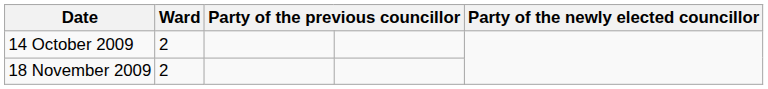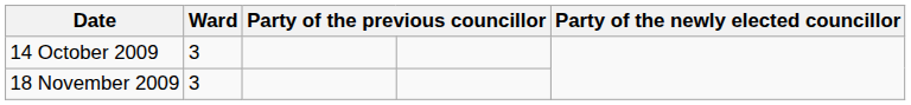 <table class="wikitable">
 <tr>
 <th>Date</th>
 <th>Ward</th>
 <th colspan=2>Party of the previous councillor</th>
 <th colspan=2>Party of the newly elected councillor</th>
 </tr>
 <tr>
 <td>14 October 2009</td>
-<td>2</td>
+<td>3</td>
 <td></td>
 <td></td>
 </tr>
 <tr>
 <td>18 November 2009</td>
-<td>2</td>
+<td>3</td>
 <td></td>
 <td></td>
 </tr>
 </table>
